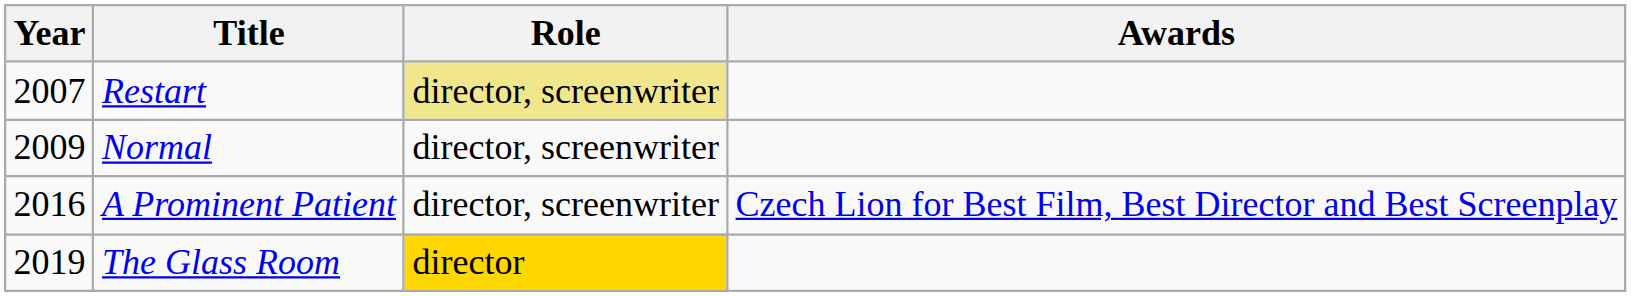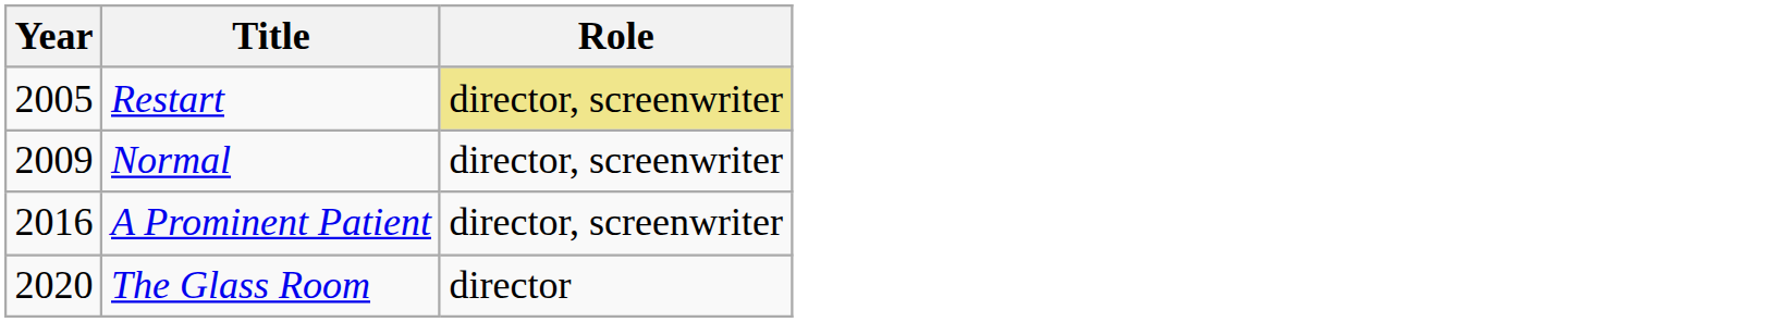 <table class="wikitable sortable">
 <tr>
 <th>Year</th>
 <th>Title</th>
 <th>Role</th>
-<th>Awards</th>
 </tr>
 <tr>
-<td>2007</td>
+<td>2005</td>
 <td><em><a href='#'>Restart</a></em></td>
 <td style="background: khaki;">director, screenwriter</td>
-<td></td>
 </tr>
 <tr>
 <td>2009</td>
 <td><em><a href='#'>Normal</a></em></td>
 <td>director, screenwriter</td>
-<td></td>
 </tr>
 <tr>
 <td>2016</td>
 <td><em><a href='#'>A Prominent Patient</a></em></td>
 <td>director, screenwriter</td>
-<td><a href='#'>Czech Lion for Best Film, Best Director and Best Screenplay</a></td>
 </tr>
 <tr>
-<td>2019</td>
+<td>2020</td>
 <td><em><a href='#'>The Glass Room</a></em></td>
-<td style="background: gold;">director</td>
-<td></td>
+<td>director</td>
 </tr>
 </table>
